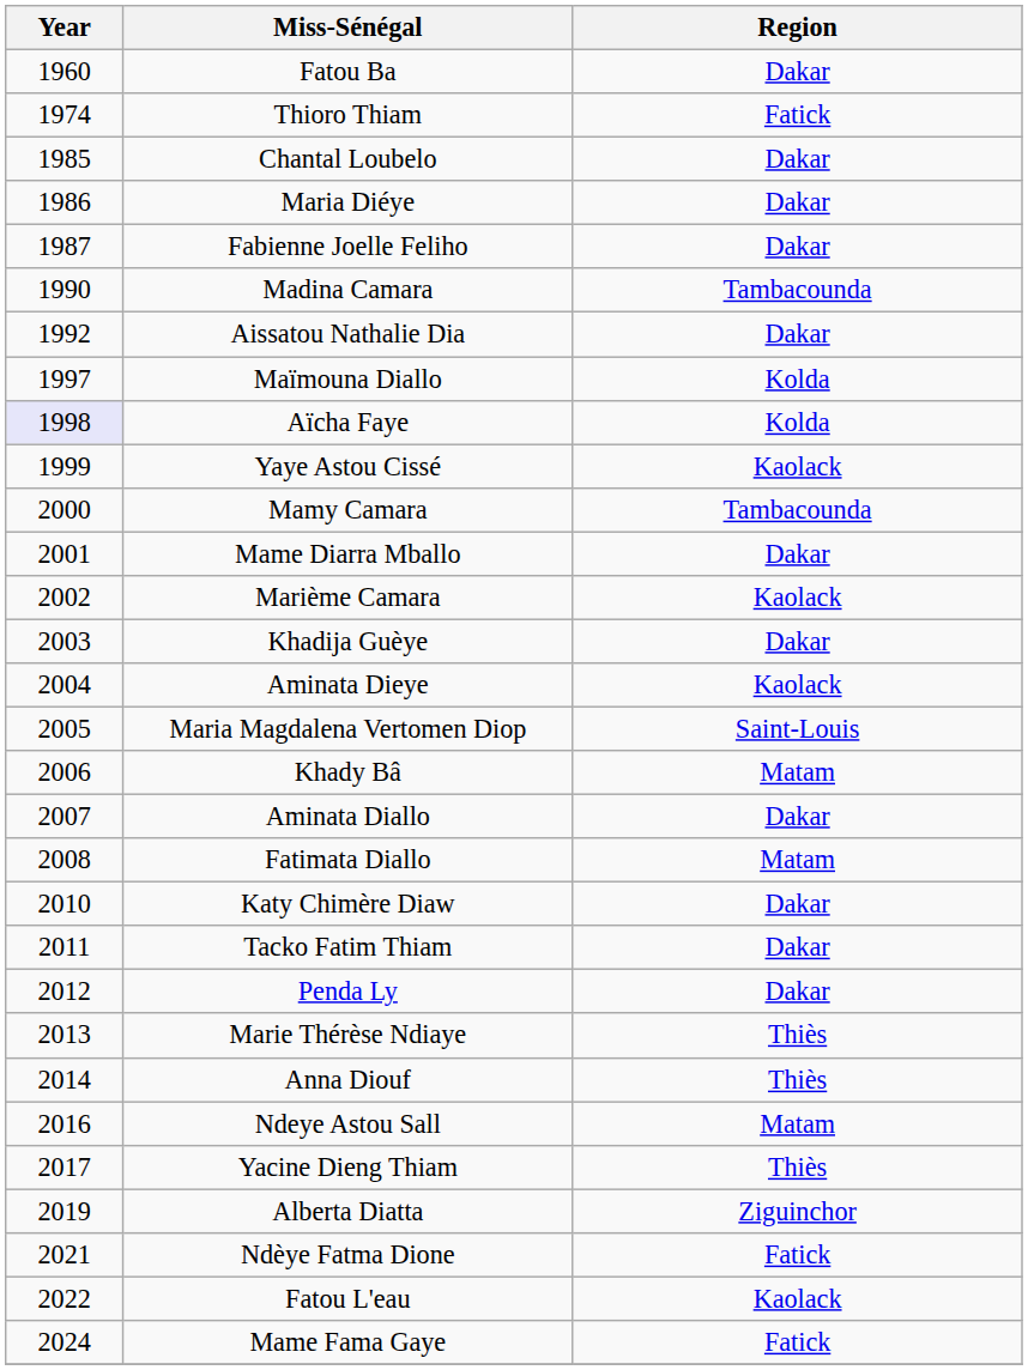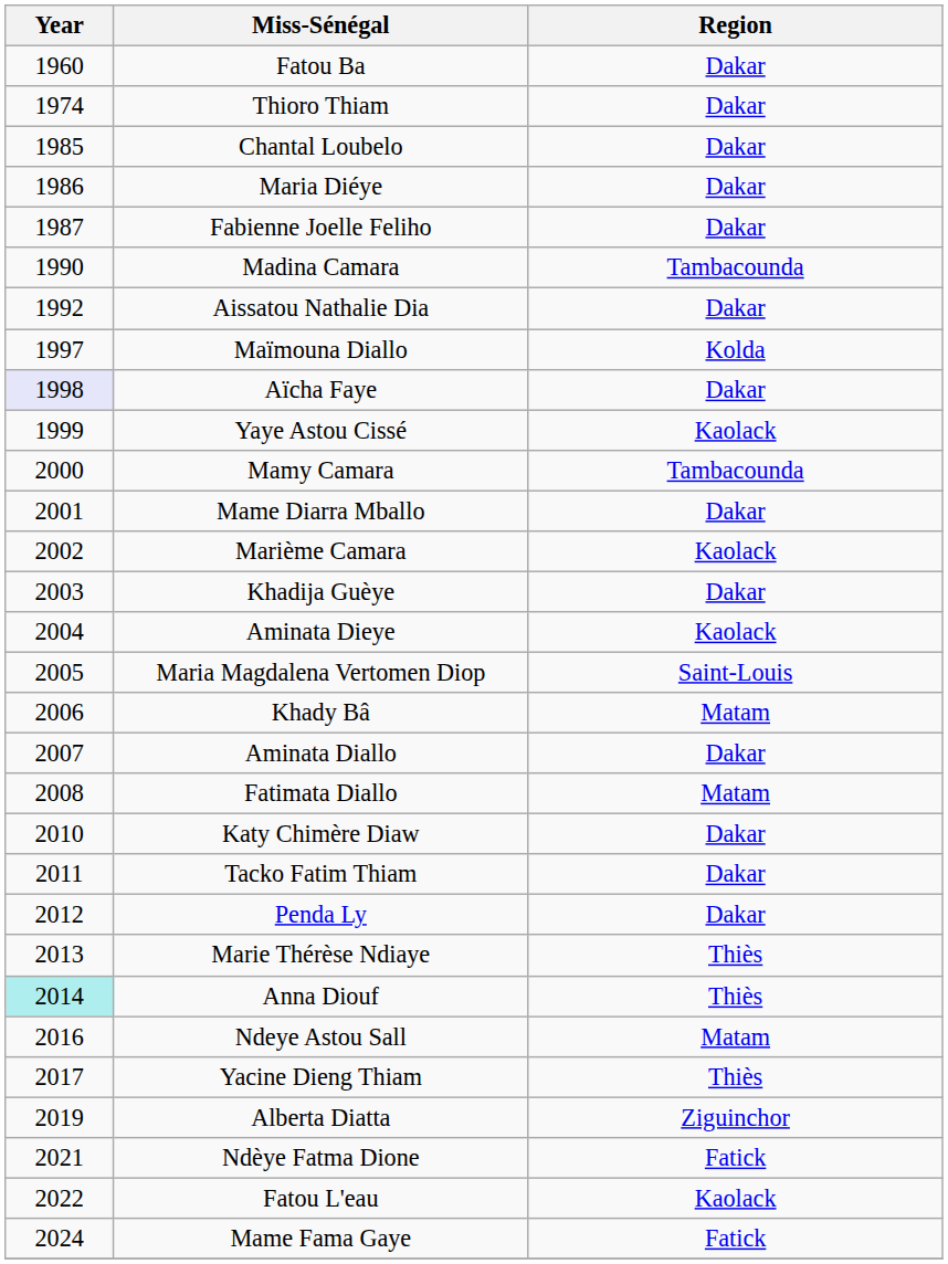 <table class="wikitable sortable" style="font-size: 95%; text-align:center">
 <tr>
 <th width="60">Year</th>
 <th width="250">Miss-Sénégal</th>
 <th width="250">Region</th>
 </tr>
 <tr>
 <td>1960</td>
 <td>Fatou Ba</td>
 <td><a href='#'>Dakar</a></td>
 </tr>
 <tr>
 <td>1974</td>
 <td>Thioro Thiam</td>
-<td><a href='#'>Fatick</a></td>
+<td><a href='#'>Dakar</a></td>
 </tr>
 <tr>
 <td>1985</td>
 <td>Chantal Loubelo</td>
 <td><a href='#'>Dakar</a></td>
 </tr>
 <tr>
 <td>1986</td>
 <td>Maria Diéye</td>
 <td><a href='#'>Dakar</a></td>
 </tr>
 <tr>
 <td>1987</td>
 <td>Fabienne Joelle Feliho</td>
 <td><a href='#'>Dakar</a></td>
 </tr>
 <tr>
 <td>1990</td>
 <td>Madina Camara</td>
 <td><a href='#'>Tambacounda</a></td>
 </tr>
 <tr>
 <td>1992</td>
 <td>Aissatou Nathalie Dia</td>
 <td><a href='#'>Dakar</a></td>
 </tr>
 <tr>
 <td>1997</td>
 <td>Maïmouna Diallo</td>
 <td><a href='#'>Kolda</a></td>
 </tr>
 <tr>
 <td style="background: lavender;">1998</td>
 <td>Aïcha Faye</td>
-<td><a href='#'>Kolda</a></td>
+<td><a href='#'> Dakar</a></td>
 </tr>
 <tr>
 <td>1999</td>
 <td>Yaye Astou Cissé</td>
 <td><a href='#'>Kaolack</a></td>
 </tr>
 <tr>
 <td>2000</td>
 <td>Mamy Camara</td>
 <td><a href='#'>Tambacounda</a></td>
 </tr>
 <tr>
 <td>2001</td>
 <td>Mame Diarra Mballo</td>
 <td><a href='#'>Dakar</a></td>
 </tr>
 <tr>
 <td>2002</td>
 <td>Marième Camara</td>
 <td><a href='#'>Kaolack</a></td>
 </tr>
 <tr>
 <td>2003</td>
 <td>Khadija Guèye</td>
 <td><a href='#'>Dakar</a></td>
 </tr>
 <tr>
 <td>2004</td>
 <td>Aminata Dieye</td>
 <td><a href='#'>Kaolack</a></td>
 </tr>
 <tr>
 <td>2005</td>
 <td>Maria Magdalena Vertomen Diop</td>
 <td><a href='#'>Saint-Louis</a></td>
 </tr>
 <tr>
 <td>2006</td>
 <td>Khady Bâ</td>
 <td><a href='#'>Matam</a></td>
 </tr>
 <tr>
 <td>2007</td>
 <td>Aminata Diallo</td>
 <td><a href='#'>Dakar</a></td>
 </tr>
 <tr>
 <td>2008</td>
 <td>Fatimata Diallo</td>
 <td><a href='#'>Matam</a></td>
 </tr>
 <tr>
 <td>2010</td>
 <td>Katy Chimère Diaw</td>
 <td><a href='#'>Dakar</a></td>
 </tr>
 <tr>
 <td>2011</td>
 <td>Tacko Fatim Thiam</td>
 <td><a href='#'>Dakar</a></td>
 </tr>
 <tr>
 <td>2012</td>
 <td><a href='#'>Penda Ly</a></td>
 <td><a href='#'>Dakar</a></td>
 </tr>
 <tr>
 <td>2013</td>
 <td>Marie Thérèse Ndiaye</td>
 <td><a href='#'>Thiès</a></td>
 </tr>
 <tr>
-<td>2014</td>
+<td style="background: paleturquoise;">2014</td>
 <td>Anna Diouf</td>
 <td><a href='#'>Thiès</a></td>
 </tr>
 <tr>
 <td>2016</td>
 <td>Ndeye Astou Sall</td>
 <td><a href='#'>Matam</a></td>
 </tr>
 <tr>
 <td>2017</td>
 <td>Yacine Dieng Thiam</td>
 <td><a href='#'>Thiès</a></td>
 </tr>
 <tr>
 <td>2019</td>
 <td>Alberta Diatta</td>
 <td><a href='#'>Ziguinchor</a></td>
 </tr>
 <tr>
 <td>2021</td>
 <td>Ndèye Fatma Dione</td>
 <td><a href='#'>Fatick</a></td>
 </tr>
 <tr>
 <td>2022</td>
 <td>Fatou L'eau</td>
 <td><a href='#'>Kaolack</a></td>
 </tr>
 <tr>
 <td>2024</td>
 <td>Mame Fama Gaye</td>
 <td><a href='#'>Fatick</a></td>
 </tr>
 <tr>
 </tr>
 </table>
